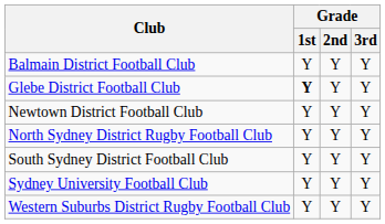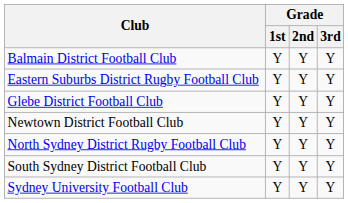 <table class="wikitable sortable mw-collapsible" style="text-align:center;">
 <tr>
 <th width="300" rowspan="2">Club</th>
 <th colspan="3">Grade</th>
 </tr>
 <tr>
 <th width="20" abbr="First">1st</th>
 <th width="20" abbr="Second">2nd</th>
 <th width="20" abbr="Third">3rd</th>
 </tr>
 <tr>
 <td style="text-align:left;"> <a href='#'>Balmain District Football Club</a></td>
 <td>Y</td>
 <td>Y</td>
 <td>Y</td>
 </tr>
 <tr>
+<td style="text-align:left;"> <a href='#'>Eastern Suburbs District Rugby Football Club</a></td>
+<td>Y</td>
+<td>Y</td>
+<td>Y</td>
+</tr>
+<tr>
 <td style="text-align:left;"> <a href='#'>Glebe District Football Club</a></td>
-<td><strong>Y</strong></td>
+<td>Y</td>
 <td>Y</td>
 <td>Y</td>
 </tr>
 <tr>
 <td style="text-align:left;"> Newtown District Football Club</td>
 <td>Y</td>
 <td>Y</td>
 <td>Y</td>
 </tr>
 <tr>
 <td style="text-align:left;"> <a href='#'>North Sydney District Rugby Football Club</a></td>
 <td>Y</td>
 <td>Y</td>
 <td>Y</td>
 </tr>
 <tr>
 <td style="text-align:left;"> South Sydney District Football Club</td>
 <td>Y</td>
 <td>Y</td>
 <td>Y</td>
 </tr>
 <tr>
 <td style="text-align:left;"> <a href='#'>Sydney University Football Club</a></td>
 <td>Y</td>
 <td>Y</td>
 <td>Y</td>
 </tr>
-<tr>
-<td style="text-align:left;"> <a href='#'>Western Suburbs District Rugby Football Club</a></td>
-<td>Y</td>
-<td>Y</td>
-<td>Y</td>
-</tr>
 </table>
